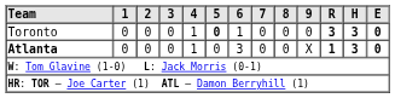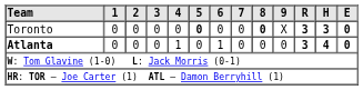 <table border=1 cellspacing=0 width=425 style="margin-left:3em;">
 <tr style="text-align:center; background-color:#e6e6e6;">
 <th align=left width=28%>Team</th>
 <th width=6%>1</th>
 <th width=6%>2</th>
 <th width=6%>3</th>
 <th width=6%>4</th>
 <th width=6%>5</th>
 <th width=6%>6</th>
 <th width=6%>7</th>
 <th width=6%>8</th>
 <th width=6%>9</th>
 <th width=6%>R</th>
 <th width=6%>H</th>
 <th width=6%>E</th>
 </tr>
 <tr style="text-align:center;">
 <td align=left>Toronto</td>
 <td>0</td>
 <td>0</td>
 <td>0</td>
-<td>1</td>
+<td>0</td>
 <td><strong>0</strong></td>
-<td>1</td>
 <td>0</td>
 <td>0</td>
-<td>0</td>
+<td><strong>0</strong></td>
+<td>X</td>
 <td><strong>3</strong></td>
 <td><strong>3</strong></td>
 <td><strong>0</strong></td>
 </tr>
 <tr style="text-align:center;">
 <td align=left><strong>Atlanta</strong></td>
 <td>0</td>
 <td>0</td>
 <td>0</td>
 <td>1</td>
 <td>0</td>
-<td>3</td>
+<td>1</td>
 <td>0</td>
 <td>0</td>
-<td>X</td>
-<td><strong>1</strong></td>
+<td>0</td>
 <td><strong>3</strong></td>
+<td><strong>4</strong></td>
 <td><strong>0</strong></td>
 </tr>
 <tr style="text-align:left;">
 <td colspan=13><small><strong>W</strong>: <a href='#'>Tom Glavine</a> (1-0)   <strong>L</strong>: <a href='#'>Jack Morris</a> (0-1)  </small></td>
 </tr>
 <tr style="text-align:left;">
 <td colspan=13><small><strong>HR</strong>: <strong>TOR</strong> – <a href='#'>Joe Carter</a> (1)  <strong>ATL</strong> – <a href='#'>Damon Berryhill</a> (1)</small></td>
 </tr>
 </table>
